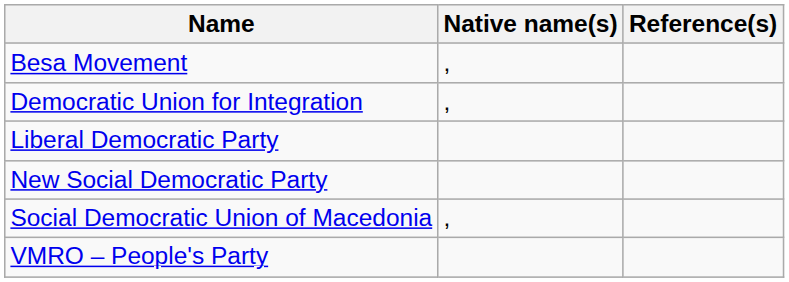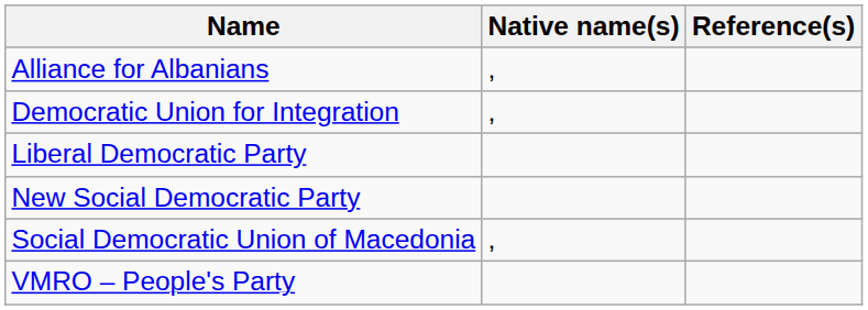 <table class="wikitable">
 <tr>
 <th>Name</th>
 <th>Native name(s)</th>
 <th>Reference(s)</th>
 </tr>
 <tr>
-<td><a href='#'>Besa Movement</a></td>
+<td><a href='#'>Alliance for Albanians</a></td>
 <td>, </td>
 <td></td>
 </tr>
 <tr>
 <td><a href='#'>Democratic Union for Integration</a></td>
 <td>, </td>
 <td></td>
 </tr>
 <tr>
 <td><a href='#'>Liberal Democratic Party</a></td>
 <td></td>
 <td></td>
 </tr>
 <tr>
 <td><a href='#'>New Social Democratic Party</a></td>
 <td></td>
 <td></td>
 </tr>
 <tr>
 <td><a href='#'>Social Democratic Union of Macedonia</a></td>
 <td>, </td>
 <td></td>
 </tr>
 <tr>
 <td><a href='#'>VMRO – People's Party</a></td>
 <td></td>
 <td></td>
 </tr>
 </table>
